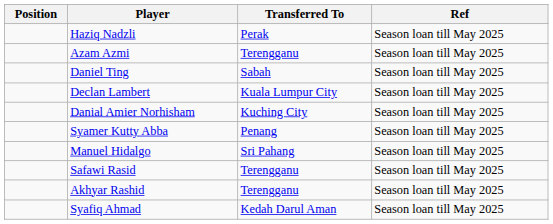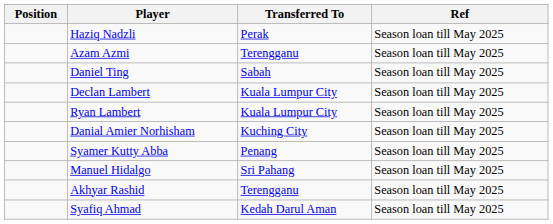 <table class="wikitable sortable" style="width:80%; font-size:100%; text-align:left;">
 <tr>
 <th>Position</th>
 <th>Player</th>
 <th>Transferred To</th>
 <th>Ref</th>
 </tr>
 <tr>
 <td></td>
 <td> <a href='#'>Haziq Nadzli</a></td>
 <td> <a href='#'>Perak</a></td>
 <td>Season loan till May 2025  </td>
 </tr>
 <tr>
 <td></td>
 <td> <a href='#'>Azam Azmi</a></td>
 <td> <a href='#'>Terengganu</a></td>
 <td>Season loan till May 2025</td>
 </tr>
 <tr>
 <td></td>
 <td> <a href='#'>Daniel Ting</a></td>
 <td> <a href='#'>Sabah</a></td>
 <td>Season loan till May 2025</td>
 </tr>
 <tr>
 <td></td>
 <td> <a href='#'>Declan Lambert</a></td>
 <td> <a href='#'>Kuala Lumpur City</a></td>
 <td>Season loan till May 2025</td>
 </tr>
 <tr>
 <td></td>
+<td> <a href='#'>Ryan Lambert</a></td>
+<td> <a href='#'>Kuala Lumpur City</a></td>
+<td>Season loan till May 2025</td>
+</tr>
+<tr>
+<td></td>
 <td> <a href='#'>Danial Amier Norhisham</a></td>
 <td> <a href='#'>Kuching City</a></td>
 <td>Season loan till May 2025</td>
 </tr>
 <tr>
 <td></td>
 <td> <a href='#'>Syamer Kutty Abba</a></td>
 <td> <a href='#'>Penang</a></td>
 <td>Season loan till May 2025</td>
 </tr>
 <tr>
 <td></td>
 <td> <a href='#'>Manuel Hidalgo</a></td>
 <td> <a href='#'>Sri Pahang</a></td>
 <td>Season loan till May 2025</td>
 </tr>
 <tr>
 <td></td>
-<td> <a href='#'>Safawi Rasid</a></td>
-<td> <a href='#'>Terengganu</a></td>
-<td>Season loan till May 2025 </td>
-</tr>
-<tr>
-<td></td>
 <td> <a href='#'>Akhyar Rashid</a></td>
 <td> <a href='#'>Terengganu</a></td>
 <td>Season loan till May 2025  </td>
 </tr>
 <tr>
 <td></td>
 <td> <a href='#'>Syafiq Ahmad</a></td>
 <td> <a href='#'>Kedah Darul Aman</a></td>
 <td>Season loan till May 2025</td>
 </tr>
 </table>
